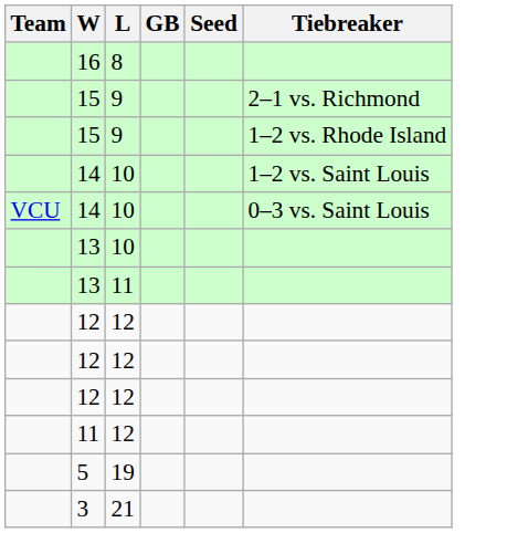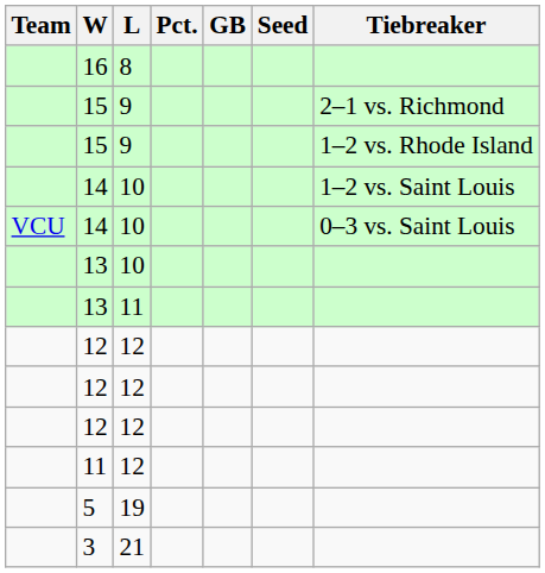 <table class=wikitable>
 <tr>
 <th>Team</th>
 <th>W</th>
 <th>L</th>
+<th>Pct.</th>
 <th>GB</th>
 <th>Seed</th>
 <th>Tiebreaker</th>
 </tr>
 <tr bgcolor="#ccffcc">
 <td></td>
 <td>16</td>
 <td>8</td>
 <td></td>
 <td></td>
 <td></td>
+<td></td>
 </tr>
 <tr bgcolor="#ccffcc">
 <td></td>
 <td>15</td>
 <td>9</td>
+<td></td>
 <td></td>
 <td></td>
 <td>2–1 vs. Richmond</td>
 </tr>
 <tr bgcolor="#ccffcc">
 <td></td>
 <td>15</td>
 <td>9</td>
 <td></td>
 <td></td>
+<td></td>
 <td>1–2 vs. Rhode Island</td>
 </tr>
 <tr bgcolor="#ccffcc">
 <td></td>
 <td>14</td>
 <td>10</td>
 <td></td>
 <td></td>
+<td></td>
 <td>1–2 vs. Saint Louis</td>
 </tr>
 <tr bgcolor="#ccffcc">
 <td><a href='#'>VCU</a></td>
 <td>14</td>
 <td>10</td>
+<td></td>
 <td></td>
 <td></td>
 <td>0–3 vs. Saint Louis</td>
 </tr>
 <tr bgcolor="#ccffcc">
 <td></td>
 <td>13</td>
 <td>10</td>
 <td></td>
 <td></td>
 <td></td>
+<td></td>
 </tr>
 <tr bgcolor="#ccffcc">
 <td></td>
 <td>13</td>
 <td>11</td>
+<td></td>
 <td></td>
 <td></td>
 <td></td>
 </tr>
 <tr>
 <td></td>
 <td>12</td>
 <td>12</td>
 <td></td>
 <td></td>
 <td></td>
+<td></td>
 </tr>
 <tr>
 <td></td>
 <td>12</td>
 <td>12</td>
+<td></td>
 <td></td>
 <td></td>
 <td></td>
 </tr>
 <tr>
 <td></td>
 <td>12</td>
 <td>12</td>
 <td></td>
 <td></td>
 <td></td>
+<td></td>
 </tr>
 <tr>
 <td></td>
 <td>11</td>
 <td>12</td>
+<td></td>
 <td></td>
 <td></td>
 <td></td>
 </tr>
 <tr>
 <td></td>
 <td>5</td>
 <td>19</td>
 <td></td>
 <td></td>
 <td></td>
+<td></td>
 </tr>
 <tr>
 <td></td>
 <td>3</td>
 <td>21</td>
 <td></td>
 <td></td>
 <td></td>
+<td></td>
 </tr>
 </table>
